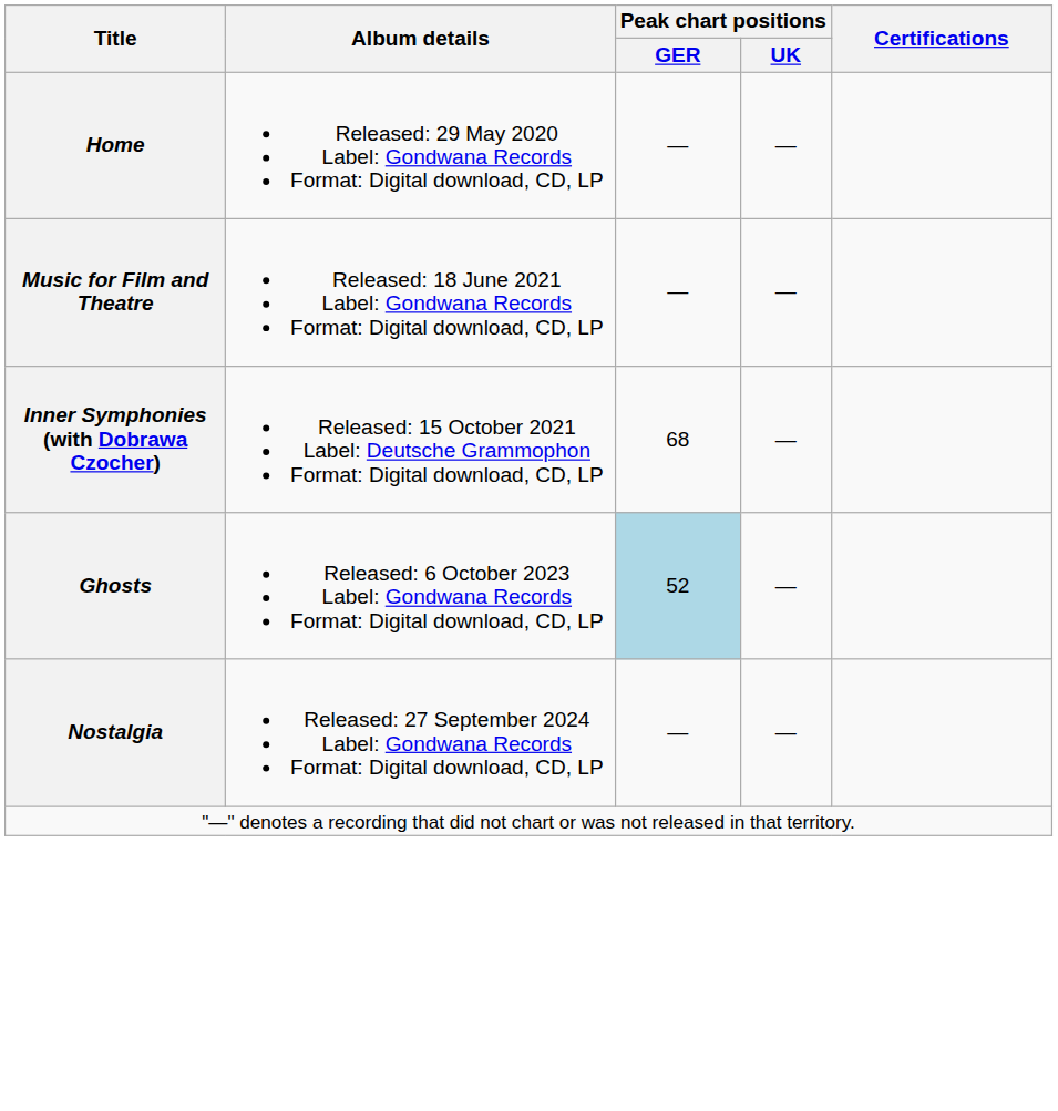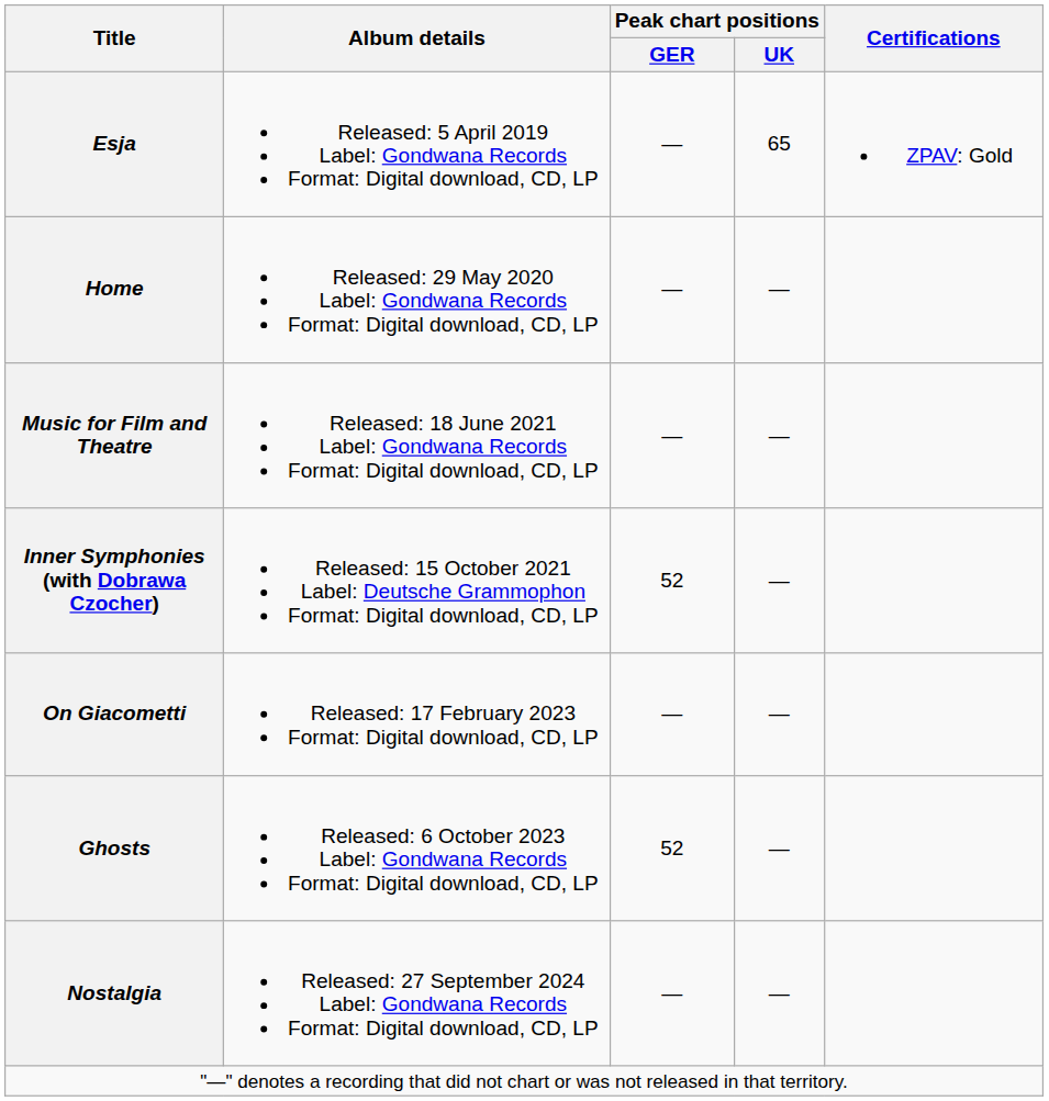 <table class="wikitable plainrowheaders" style="text-align:center;">
 <tr>
 <th scope="col" rowspan="2" style="width:10em;">Title</th>
 <th scope="col" rowspan="2" style="width:18em;">Album details</th>
 <th colspan="2">Peak chart positions</th>
 <th scope="col" rowspan="2" style="width:10em;"><a href='#'>Certifications</a></th>
 </tr>
 <tr>
 <th><a href='#'>GER</a><br></th>
 <th><a href='#'>UK</a><br></th>
+</tr>
+<tr>
+<th scope="row"><em>Esja</em></th>
+<td><br><ul><li>Released: 5 April 2019</li><li>Label: <a href='#'>Gondwana Records</a></li><li>Format: Digital download, CD, LP</li></ul></td>
+<td>—</td>
+<td>65</td>
+<td><br><ul><li><a href='#'>ZPAV</a>: Gold</li></ul></td>
 </tr>
 <tr>
 <th scope="row"><em>Home</em></th>
 <td><br><ul><li>Released: 29 May 2020</li><li>Label: <a href='#'>Gondwana Records</a></li><li>Format: Digital download, CD, LP</li></ul></td>
 <td>—</td>
 <td>—</td>
 <td></td>
 </tr>
 <tr>
 <th scope="row"><em>Music for Film and Theatre</em></th>
 <td><br><ul><li>Released: 18 June 2021</li><li>Label: <a href='#'>Gondwana Records</a></li><li>Format: Digital download, CD, LP</li></ul></td>
 <td>—</td>
 <td>—</td>
 <td></td>
 </tr>
 <tr>
 <th scope="row"><em>Inner Symphonies</em> (with <a href='#'>Dobrawa Czocher</a>)</th>
 <td><br><ul><li>Released: 15 October 2021</li><li>Label: <a href='#'>Deutsche Grammophon</a></li><li>Format: Digital download, CD, LP</li></ul></td>
-<td>68</td>
+<td>52</td>
+<td>—</td>
+<td></td>
+</tr>
+<tr>
+<th scope="row"><em>On Giacometti</em></th>
+<td><br><ul><li>Released: 17 February 2023</li><li>Format: Digital download, CD, LP</li></ul></td>
+<td>—</td>
 <td>—</td>
 <td></td>
 </tr>
 <tr>
 <th scope="row"><em>Ghosts</em></th>
 <td><br><ul><li>Released: 6 October 2023</li><li>Label: <a href='#'>Gondwana Records</a></li><li>Format: Digital download, CD, LP</li></ul></td>
-<td style="background: lightblue;">52</td>
+<td>52</td>
 <td>—</td>
 <td></td>
 </tr>
 <tr>
 <th scope="row"><em>Nostalgia</em></th>
 <td><br><ul><li>Released: 27 September 2024</li><li>Label: <a href='#'>Gondwana Records</a></li><li>Format: Digital download, CD, LP</li></ul></td>
 <td>—</td>
 <td>—</td>
 <td></td>
 </tr>
 <tr>
 <td colspan="5" style="font-size:90%">"—" denotes a recording that did not chart or was not released in that territory.</td>
 </tr>
 </table>
